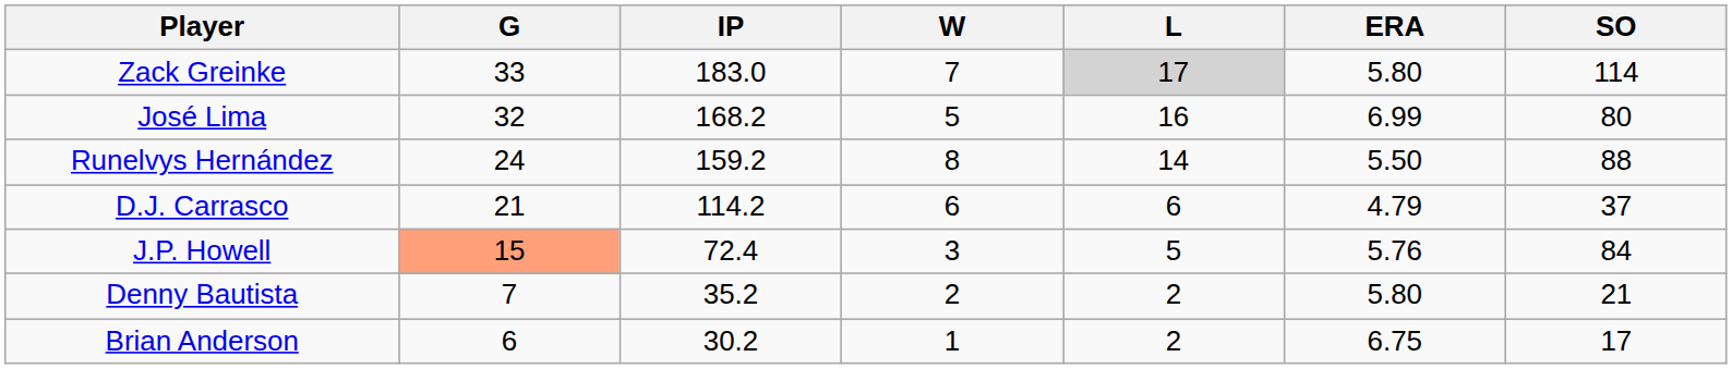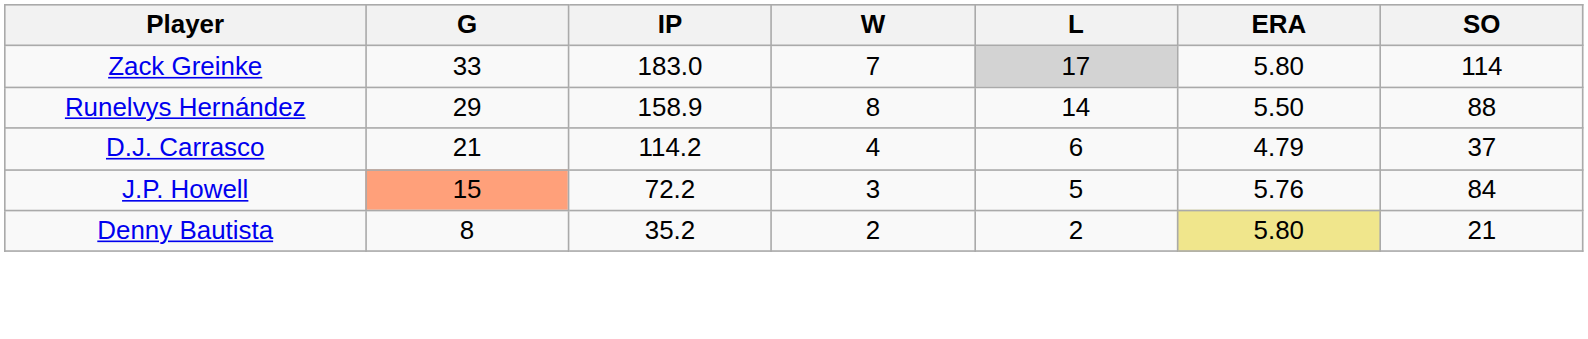 <table class="wikitable sortable">
 <tr>
 <th bgcolor="#DDDDFF" width="16%">Player</th>
 <th bgcolor="#DDDDFF" width="9%">G</th>
 <th bgcolor="#DDDDFF" width="9%">IP</th>
 <th bgcolor="#DDDDFF" width="9%">W</th>
 <th bgcolor="#DDDDFF" width="9%">L</th>
 <th bgcolor="#DDDDFF" width="9%">ERA</th>
 <th bgcolor="#DDDDFF" width="9%">SO</th>
 </tr>
 <tr align="center">
 <td><a href='#'>Zack Greinke</a></td>
 <td>33</td>
 <td>183.0</td>
 <td>7</td>
 <td style="background: lightgrey;">17</td>
 <td>5.80</td>
 <td>114</td>
 </tr>
 <tr align=center>
-<td><a href='#'>José Lima</a></td>
-<td>32</td>
-<td>168.2</td>
-<td>5</td>
-<td>16</td>
-<td>6.99</td>
-<td>80</td>
-</tr>
-<tr align=center>
 <td><a href='#'>Runelvys Hernández</a></td>
-<td>24</td>
-<td>159.2</td>
+<td>29</td>
+<td>158.9</td>
 <td>8</td>
 <td>14</td>
 <td>5.50</td>
 <td>88</td>
 </tr>
 <tr align=center>
 <td><a href='#'>D.J. Carrasco</a></td>
 <td>21</td>
 <td>114.2</td>
-<td>6</td>
+<td>4</td>
 <td>6</td>
 <td>4.79</td>
 <td>37</td>
 </tr>
 <tr align=center>
 <td><a href='#'>J.P. Howell</a></td>
 <td style="background: lightsalmon;">15</td>
-<td>72.4</td>
+<td>72.2</td>
 <td>3</td>
 <td>5</td>
 <td>5.76</td>
 <td>84</td>
 </tr>
 <tr align=center>
 <td><a href='#'>Denny Bautista</a></td>
-<td>7</td>
+<td>8</td>
 <td>35.2</td>
 <td>2</td>
 <td>2</td>
-<td>5.80</td>
+<td style="background: khaki;">5.80</td>
 <td>21</td>
 </tr>
-<tr align=center>
-<td><a href='#'>Brian Anderson</a></td>
-<td>6</td>
-<td>30.2</td>
-<td>1</td>
-<td>2</td>
-<td>6.75</td>
-<td>17</td>
-</tr>
 </table>
